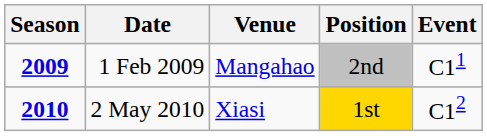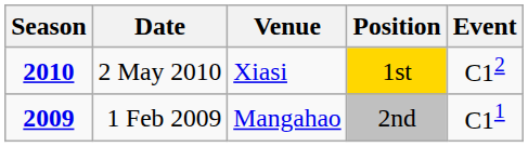 <table class="wikitable" style="text-align:center; font-size:95%;">
 <tr>
 <th>Season</th>
 <th>Date</th>
 <th>Venue</th>
 <th>Position</th>
 <th>Event</th>
 </tr>
 <tr>
+<td><strong><a href='#'>2010</a></strong></td>
+<td align=right>2 May 2010</td>
+<td align=left><a href='#'>Xiasi</a></td>
+<td bgcolor=gold>1st</td>
+<td>C1<sup><a href='#'>2</a></sup></td>
+</tr>
+<tr>
 <td><strong><a href='#'>2009</a></strong></td>
 <td align=right>1 Feb 2009</td>
 <td align=left><a href='#'>Mangahao</a></td>
 <td bgcolor=silver>2nd</td>
 <td>C1<sup><a href='#'>1</a></sup></td>
 </tr>
-<tr>
-<td><strong><a href='#'>2010</a></strong></td>
-<td align=right>2 May 2010</td>
-<td align=left><a href='#'>Xiasi</a></td>
-<td bgcolor=gold>1st</td>
-<td>C1<sup><a href='#'>2</a></sup></td>
-</tr>
 </table>
